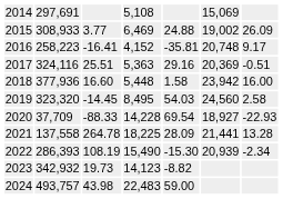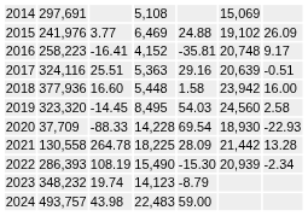 <table class="toccolours sortable" style="padding:0.5em;font-size: 87.5%">
 <tr>
 <th></th>
 <th></th>
 <th></th>
 <th></th>
 <th></th>
 <th></th>
 <th></th>
 </tr>
 <tr style="background:#eee;">
 <td>2014</td>
 <td>297,691</td>
 <td></td>
 <td>5,108</td>
 <td></td>
 <td>15,069</td>
 <td></td>
 </tr>
 <tr style="background:#eee;">
 <td>2015</td>
-<td>308,933</td>
+<td>241,976</td>
 <td>3.77</td>
 <td>6,469</td>
 <td>24.88</td>
-<td>19,002</td>
+<td>19,102</td>
 <td>26.09</td>
 </tr>
 <tr style="background:#eee;">
 <td>2016</td>
 <td>258,223</td>
 <td>-16.41</td>
 <td>4,152</td>
 <td>-35.81</td>
 <td>20,748</td>
 <td>9.17</td>
 </tr>
 <tr style="background:#eee;">
 <td>2017</td>
 <td>324,116</td>
 <td>25.51</td>
 <td>5,363</td>
 <td>29.16</td>
-<td>20,369</td>
+<td>20,639</td>
 <td>-0.51</td>
 </tr>
 <tr style="background:#eee;">
 <td>2018</td>
 <td>377,936</td>
 <td>16.60</td>
 <td>5,448</td>
 <td>1.58</td>
 <td>23,942</td>
 <td>16.00</td>
 </tr>
 <tr style="background:#eee;">
 <td>2019</td>
 <td>323,320</td>
 <td>-14.45</td>
 <td>8,495</td>
 <td>54.03</td>
 <td>24,560</td>
 <td>2.58</td>
 </tr>
 <tr style="background:#eee;">
 <td>2020</td>
 <td>37,709</td>
 <td>-88.33</td>
 <td>14,228</td>
 <td>69.54</td>
-<td>18,927</td>
+<td>18,930</td>
 <td>-22.93</td>
 </tr>
 <tr style="background:#eee;">
 <td>2021</td>
-<td>137,558</td>
+<td>130,558</td>
 <td>264.78</td>
 <td>18,225</td>
 <td>28.09</td>
-<td>21,441</td>
+<td>21,442</td>
 <td>13.28</td>
 </tr>
 <tr style="background:#eee;">
 <td>2022</td>
 <td>286,393</td>
 <td>108.19</td>
 <td>15,490</td>
 <td>-15.30</td>
 <td>20,939</td>
 <td>-2.34</td>
 </tr>
 <tr style="background:#eee;">
 <td>2023</td>
-<td>342,932</td>
-<td>19.73</td>
+<td>348,232</td>
+<td>19.74</td>
 <td>14,123</td>
-<td>-8.82</td>
+<td>-8.79</td>
 <td></td>
 <td></td>
 </tr>
 <tr style="background:#eee;">
 <td>2024</td>
 <td>493,757</td>
 <td>43.98</td>
 <td>22,483</td>
 <td>59.00</td>
 <td></td>
 <td></td>
 </tr>
 <tr style="background:#eee;">
 </tr>
 </table>
